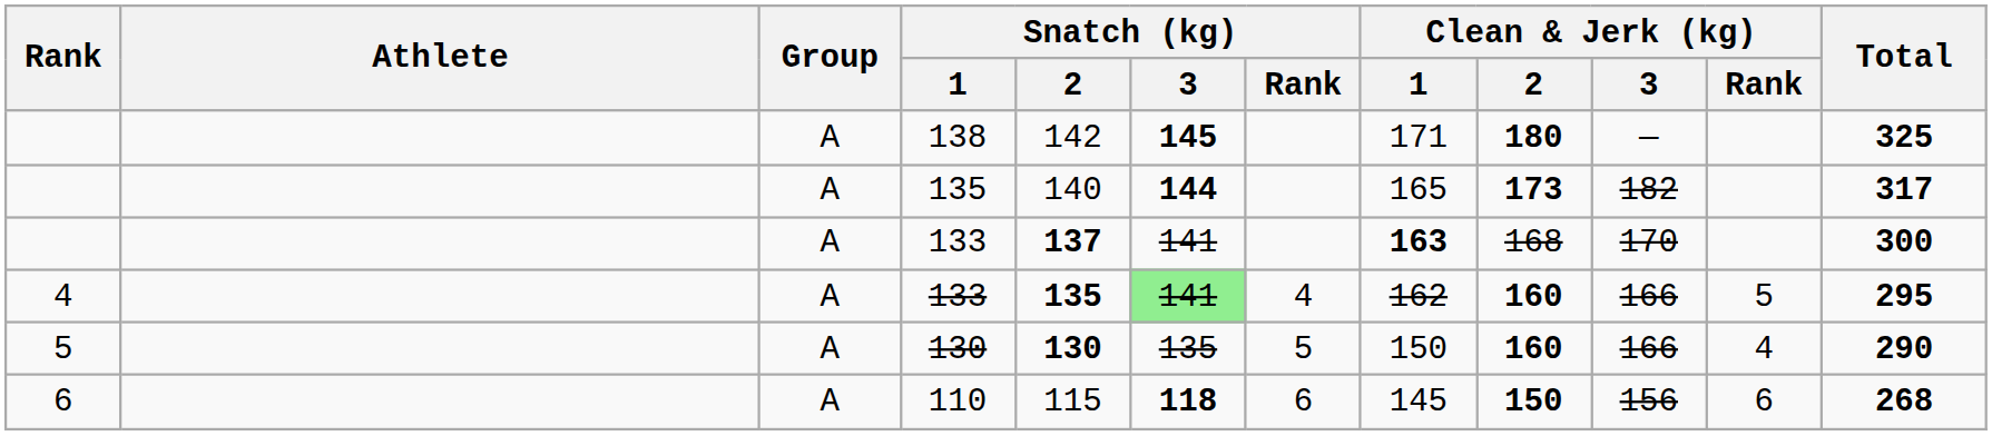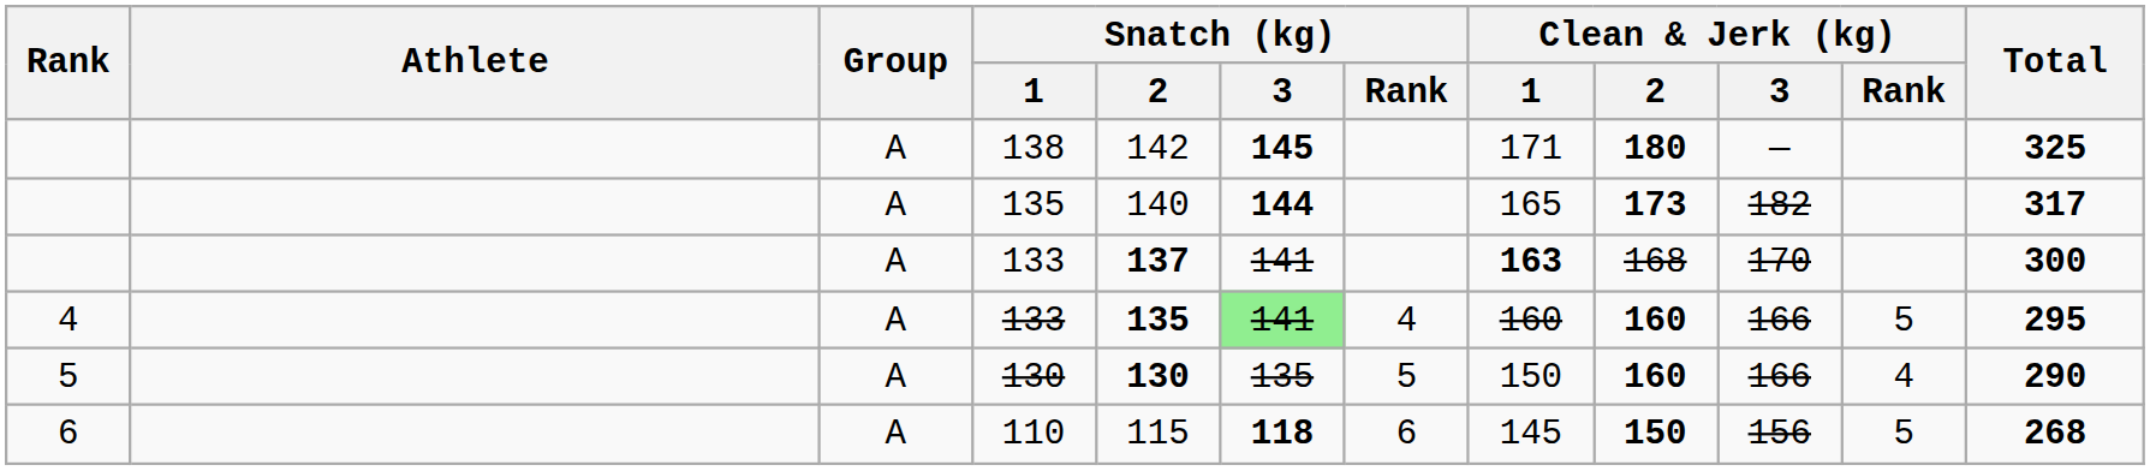 <table class = "wikitable" style="text-align:center;">
 <tr>
 <th rowspan=2 width=40>Rank</th>
 <th rowspan=2 width=250>Athlete</th>
 <th rowspan=2 width=50>Group</th>
 <th colspan=4>Snatch (kg)</th>
 <th colspan=4>Clean & Jerk (kg)</th>
 <th rowspan=2 width=60>Total</th>
 </tr>
 <tr>
 <th width=40>1</th>
 <th width=40>2</th>
 <th width=40>3</th>
 <th width=40>Rank</th>
 <th width=40>1</th>
 <th width=40>2</th>
 <th width=40>3</th>
 <th width=40>Rank</th>
 </tr>
 <tr>
 <td></td>
 <td align=left></td>
 <td>A</td>
 <td>138</td>
 <td>142</td>
 <td><strong>145</strong></td>
 <td></td>
 <td>171</td>
 <td><strong>180</strong></td>
 <td>—</td>
 <td></td>
 <td><strong>325</strong></td>
 </tr>
 <tr>
 <td></td>
 <td align=left></td>
 <td>A</td>
 <td>135</td>
 <td>140</td>
 <td><strong>144</strong></td>
 <td></td>
 <td>165</td>
 <td><strong>173</strong></td>
 <td><s>182</s></td>
 <td></td>
 <td><strong>317</strong></td>
 </tr>
 <tr>
 <td></td>
 <td align=left></td>
 <td>A</td>
 <td>133</td>
 <td><strong>137</strong></td>
 <td><s>141</s></td>
 <td></td>
 <td><strong>163</strong></td>
 <td><s>168</s></td>
 <td><s>170</s></td>
 <td></td>
 <td><strong>300</strong></td>
 </tr>
 <tr>
 <td>4</td>
 <td align=left></td>
 <td>A</td>
 <td><s>133</s></td>
 <td><strong>135</strong></td>
 <td style="background: lightgreen;"><s>141</s></td>
 <td>4</td>
-<td><s>162</s></td>
+<td><s>160</s></td>
 <td><strong>160</strong></td>
 <td><s>166</s></td>
 <td>5</td>
 <td><strong>295</strong></td>
 </tr>
 <tr>
 <td>5</td>
 <td align=left></td>
 <td>A</td>
 <td><s>130</s></td>
 <td><strong>130</strong></td>
 <td><s>135</s></td>
 <td>5</td>
 <td>150</td>
 <td><strong>160</strong></td>
 <td><s>166</s></td>
 <td>4</td>
 <td><strong>290</strong></td>
 </tr>
 <tr>
 <td>6</td>
 <td align=left></td>
 <td>A</td>
 <td>110</td>
 <td>115</td>
 <td><strong>118</strong></td>
 <td>6</td>
 <td>145</td>
 <td><strong>150</strong></td>
 <td><s>156</s></td>
-<td>6</td>
+<td>5</td>
 <td><strong>268</strong></td>
 </tr>
 </table>
